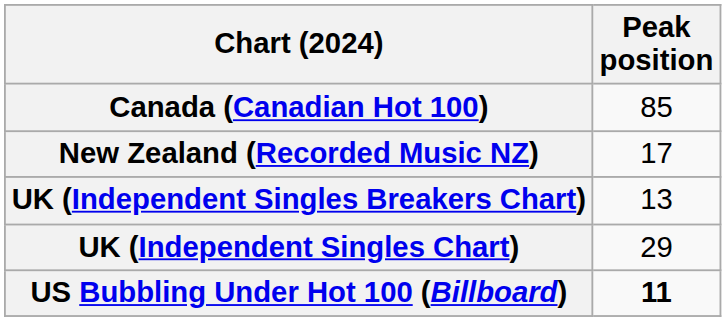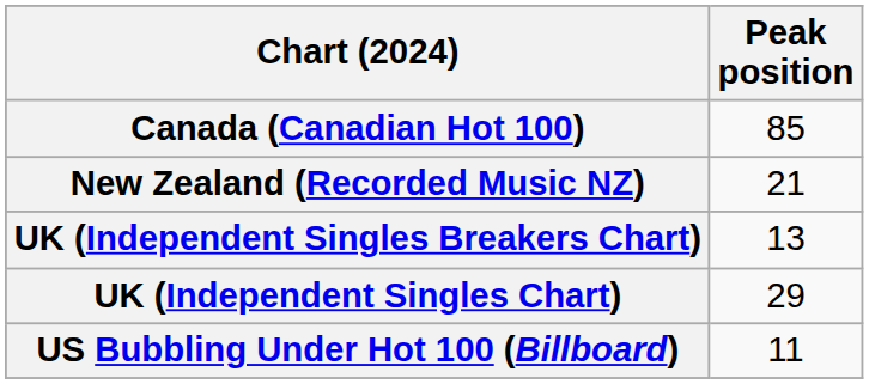 <table class="wikitable sortable plainrowheaders" style="text-align:center">
 <tr>
 <th scope="col">Chart (2024)</th>
 <th scope="col">Peak<br>position</th>
 </tr>
 <tr>
 <th scope="row">Canada (<a href='#'>Canadian Hot 100</a>)</th>
 <td>85</td>
 </tr>
 <tr>
 <th scope="row">New Zealand (<a href='#'>Recorded Music NZ</a>)</th>
-<td>17</td>
+<td>21</td>
 </tr>
 <tr>
 <th scope="row">UK (<a href='#'>Independent Singles Breakers Chart</a>)</th>
 <td>13</td>
 </tr>
 <tr>
 <th scope="row">UK (<a href='#'>Independent Singles Chart</a>)</th>
 <td>29</td>
 </tr>
 <tr>
 <th scope="row">US <a href='#'>Bubbling Under Hot 100</a> (<em><a href='#'>Billboard</a></em>)</th>
-<td><strong>11</strong></td>
+<td>11</td>
 </tr>
 </table>
